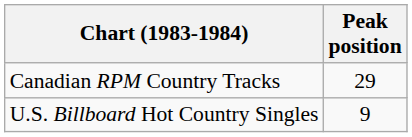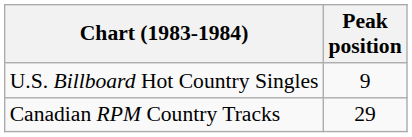 <table class="wikitable sortable">
 <tr>
 <th>Chart (1983-1984)</th>
 <th>Peak<br>position</th>
 </tr>
 <tr>
+<td align="left">U.S. <em>Billboard</em> Hot Country Singles</td>
+<td align="center">9</td>
+</tr>
+<tr>
 <td align="left">Canadian <em>RPM</em> Country Tracks</td>
 <td align="center">29</td>
 </tr>
-<tr>
-<td align="left">U.S. <em>Billboard</em> Hot Country Singles</td>
-<td align="center">9</td>
-</tr>
 </table>
